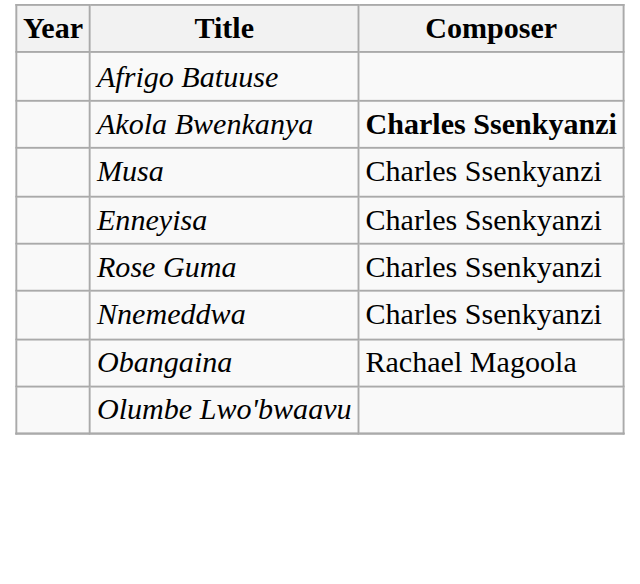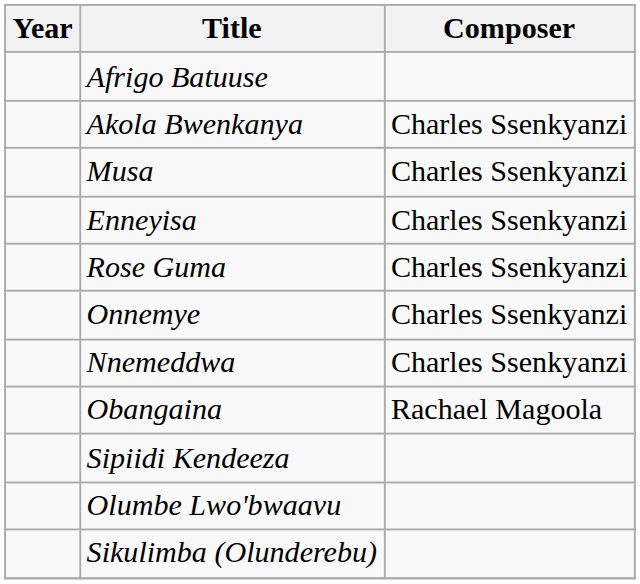 <table class="wikitable sortable" style="margin-left:auto;margin-right:auto">
 <tr>
 <th style="width:2em;">Year</th>
 <th>Title</th>
 <th>Composer</th>
 </tr>
 <tr>
 <td></td>
 <td><em>Afrigo Batuuse</em></td>
 <td></td>
 </tr>
 <tr>
 <td></td>
 <td><em>Akola Bwenkanya</em></td>
-<td><strong>Charles Ssenkyanzi</strong></td>
+<td>Charles Ssenkyanzi</td>
 </tr>
 <tr>
 <td></td>
 <td><em>Musa</em></td>
 <td>Charles Ssenkyanzi</td>
 </tr>
 <tr>
 <td></td>
 <td><em>Enneyisa</em></td>
 <td>Charles Ssenkyanzi</td>
 </tr>
 <tr>
 <td></td>
 <td><em>Rose Guma</em></td>
 <td>Charles Ssenkyanzi</td>
 </tr>
 <tr>
 <td></td>
+<td><em>Onnemye</em></td>
+<td>Charles Ssenkyanzi</td>
+</tr>
+<tr>
+<td></td>
 <td><em>Nnemeddwa</em></td>
 <td>Charles Ssenkyanzi</td>
 </tr>
 <tr>
 <td></td>
 <td><em>Obangaina</em></td>
 <td>Rachael Magoola</td>
 </tr>
 <tr>
 <td></td>
+<td><em>Sipiidi Kendeeza</em></td>
+<td></td>
+</tr>
+<tr>
+<td></td>
 <td><em>Olumbe Lwo'bwaavu</em></td>
+<td></td>
+</tr>
+<tr>
+<td></td>
+<td><em>Sikulimba (Olunderebu)</em></td>
 <td></td>
 </tr>
 <tr>
 </tr>
 </table>
